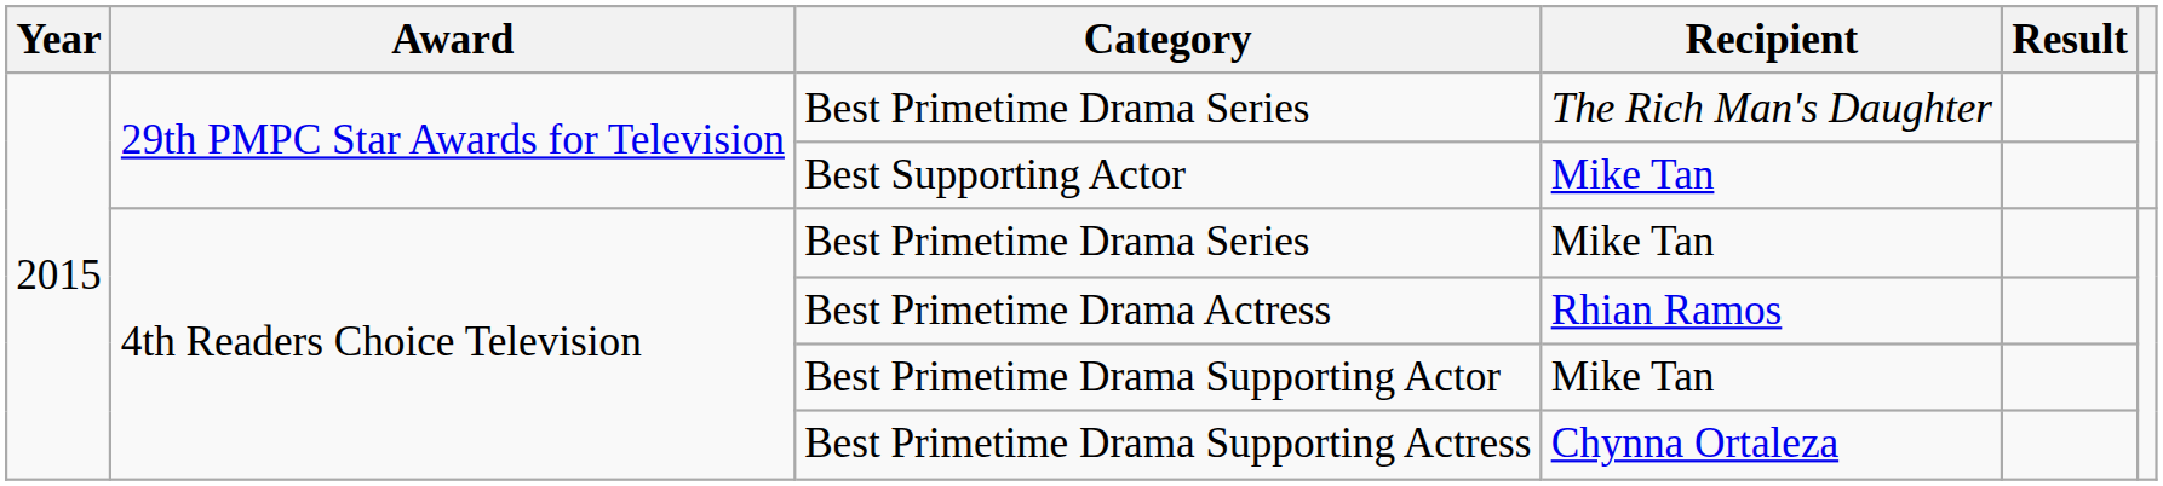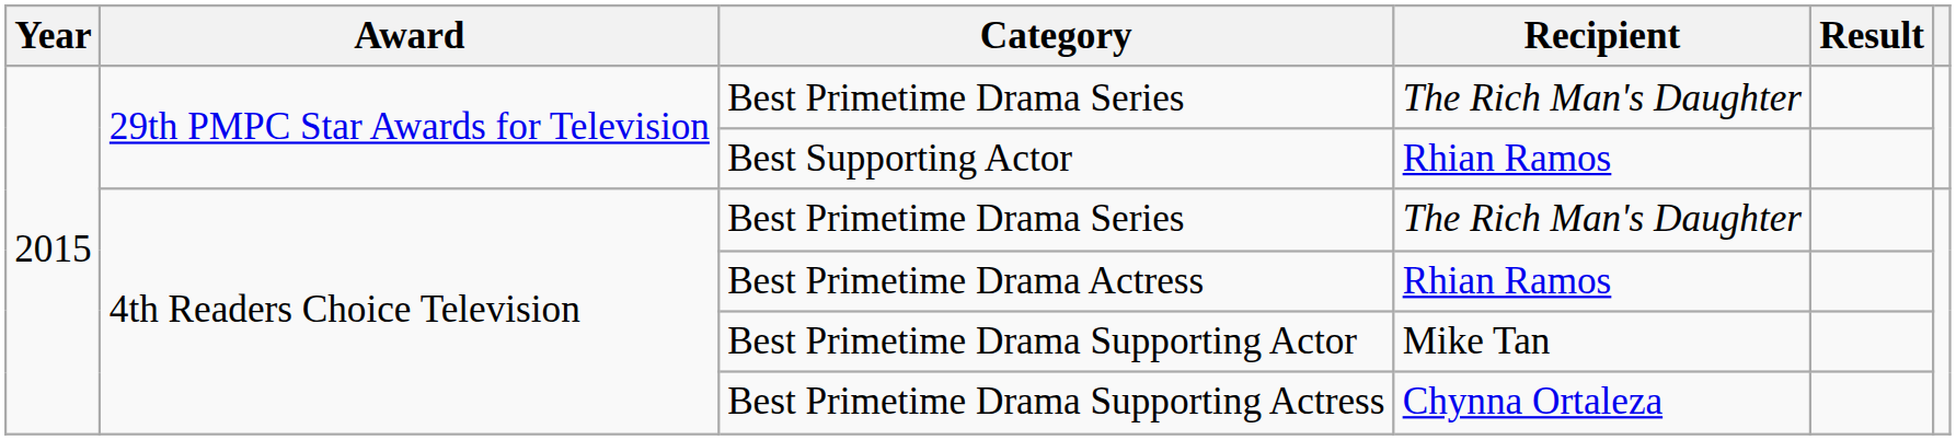 <table class="wikitable">
 <tr>
 <th>Year</th>
 <th>Award</th>
 <th>Category</th>
 <th>Recipient</th>
 <th>Result</th>
 <th></th>
 </tr>
 <tr>
 <td rowspan=6>2015</td>
 <td rowspan=2><a href='#'>29th PMPC Star Awards for Television</a></td>
 <td>Best Primetime Drama Series</td>
 <td><em>The Rich Man's Daughter</em></td>
 <td></td>
 <td rowspan=2></td>
 </tr>
 <tr>
 <td>Best Supporting Actor</td>
-<td><a href='#'>Mike Tan</a></td>
+<td><a href='#'>Rhian Ramos</a></td>
 <td></td>
 </tr>
 <tr>
 <td rowspan=4>4th Readers Choice Television</td>
 <td>Best Primetime Drama Series</td>
-<td>Mike Tan</td>
+<td><em>The Rich Man's Daughter</em></td>
 <td></td>
 <td rowspan=4></td>
 </tr>
 <tr>
 <td>Best Primetime Drama Actress</td>
 <td><a href='#'>Rhian Ramos</a></td>
 <td></td>
 </tr>
 <tr>
 <td>Best Primetime Drama Supporting Actor</td>
 <td>Mike Tan</td>
 <td></td>
 </tr>
 <tr>
 <td>Best Primetime Drama Supporting Actress</td>
 <td><a href='#'>Chynna Ortaleza</a></td>
 <td></td>
 </tr>
 </table>
